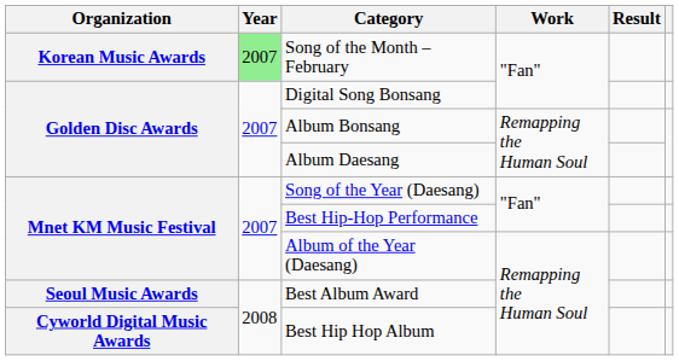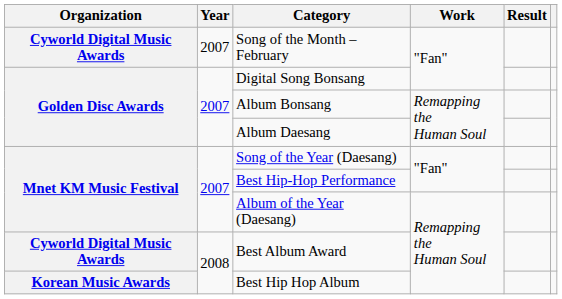 <table class="wikitable plainrowheaders sortable">
 <tr>
 <th scope="col">Organization</th>
 <th scope="col">Year</th>
 <th scope="col">Category</th>
 <th scope="col">Work</th>
 <th scope="col">Result</th>
 <th class="unsortable"></th>
 </tr>
 <tr>
-<th scope="row"><a href='#'>Korean Music Awards</a></th>
-<td style="background: lightgreen;">2007</td>
+<th scope="row"><a href='#'>Cyworld Digital Music Awards</a></th>
+<td>2007</td>
 <td>Song of the Month – February</td>
 <td rowspan="2">"Fan"</td>
 <td></td>
 <td align="center"></td>
 </tr>
 <tr>
 <th scope="row" rowspan="3"><a href='#'>Golden Disc Awards</a></th>
 <td rowspan="3"><a href='#'>2007</a></td>
 <td>Digital Song Bonsang</td>
 <td></td>
 <td align="center"></td>
 </tr>
 <tr>
 <td>Album Bonsang</td>
 <td rowspan="2"><em>Remapping the <br> Human Soul</em></td>
 <td></td>
 <td align="center" rowspan="2"></td>
 </tr>
 <tr>
 <td>Album Daesang</td>
 <td></td>
 </tr>
 <tr>
 <th scope="row" rowspan="3"><a href='#'>Mnet KM Music Festival</a></th>
 <td rowspan="3"><a href='#'>2007</a></td>
 <td><a href='#'>Song of the Year</a> (Daesang)</td>
 <td rowspan="2">"Fan"</td>
 <td></td>
 <td></td>
 </tr>
 <tr>
 <td><a href='#'>Best Hip-Hop Performance</a></td>
 <td></td>
 <td align="center"></td>
 </tr>
 <tr>
 <td><a href='#'>Album of the Year</a> (Daesang)</td>
 <td rowspan="3"><em>Remapping the <br> Human Soul</em></td>
 <td></td>
 <td align="center"></td>
 </tr>
 <tr>
-<th scope="row"><a href='#'>Seoul Music Awards</a></th>
+<th scope="row"><a href='#'>Cyworld Digital Music Awards</a></th>
 <td rowspan="2">2008</td>
 <td>Best Album Award</td>
 <td></td>
 <td align="center"></td>
 </tr>
 <tr>
-<th scope="row"><a href='#'>Cyworld Digital Music Awards</a></th>
+<th scope="row"><a href='#'>Korean Music Awards</a></th>
 <td>Best Hip Hop Album</td>
 <td></td>
 <td align="center"></td>
 </tr>
 </table>
